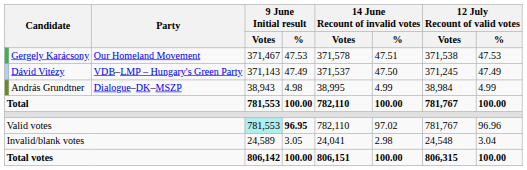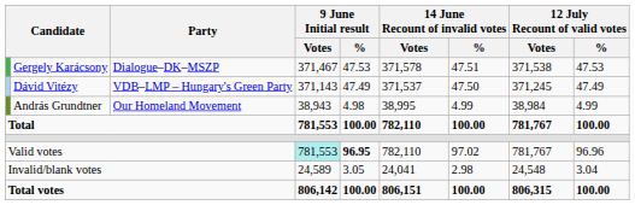 <table class="wikitable">
 <tr>
 <th colspan="2" rowspan="2">Candidate</th>
 <th rowspan="2">Party</th>
 <th colspan="2">9 June<br>Initial result</th>
 <th colspan="2">14 June<br>Recount of invalid votes</th>
 <th colspan="2">12 July<br>Recount of valid votes</th>
 </tr>
 <tr>
 <th>Votes</th>
 <th>%</th>
 <th>Votes</th>
 <th>%</th>
 <th>Votes</th>
 <th>%</th>
 </tr>
 <tr>
 <td style="background:#3CB34D;"></td>
 <td><a href='#'>Gergely Karácsony</a></td>
-<td><a href='#'>Our Homeland Movement</a></td>
+<td><a href='#'>Dialogue</a>–<a href='#'>DK</a>–<a href='#'>MSZP</a></td>
 <td>371,467</td>
 <td>47.53</td>
 <td>371,578</td>
 <td>47.51</td>
 <td>371,538</td>
 <td>47.53</td>
 </tr>
 <tr>
 <td style="background:#B1D0EF;"></td>
 <td><a href='#'>Dávid Vitézy</a></td>
 <td><a href='#'>VDB</a>–<a href='#'>LMP – Hungary's Green Party</a></td>
 <td>371,143</td>
 <td>47.49</td>
 <td>371,537</td>
 <td>47.50</td>
 <td>371,245</td>
 <td>47.49</td>
 </tr>
 <tr>
 <td style="background:#688D1B;"></td>
 <td>András Grundtner</td>
-<td><a href='#'>Dialogue</a>–<a href='#'>DK</a>–<a href='#'>MSZP</a></td>
+<td><a href='#'>Our Homeland Movement</a></td>
 <td>38,943</td>
 <td>4.98</td>
 <td>38,995</td>
 <td>4.99</td>
 <td>38,984</td>
 <td>4.99</td>
 </tr>
 <tr>
 <td colspan="3"><strong>Total</strong></td>
 <td><strong>781,553</strong></td>
 <td><strong>100.00</strong></td>
 <td><strong>782,110</strong></td>
 <td><strong>100.00</strong></td>
 <td><strong>781,767</strong></td>
 <td><strong>100.00</strong></td>
 </tr>
 <tr>
 <td colspan="9" style="background:#E0E0E0; height:2px;"></td>
 </tr>
 <tr>
 <td colspan="3">Valid votes</td>
 <td style="background: paleturquoise;">781,553</td>
 <td><strong>96.95</strong></td>
 <td>782,110</td>
 <td>97.02</td>
 <td>781,767</td>
 <td>96.96</td>
 </tr>
 <tr>
 <td colspan="3">Invalid/blank votes</td>
 <td>24,589</td>
 <td>3.05</td>
 <td>24,041</td>
 <td>2.98</td>
 <td>24,548</td>
 <td>3.04</td>
 </tr>
 <tr>
 <td colspan="3"><strong>Total votes</strong></td>
 <td><strong>806,142</strong></td>
 <td><strong>100.00</strong></td>
 <td><strong>806,151</strong></td>
 <td><strong>100.00</strong></td>
 <td><strong>806,315</strong></td>
 <td><strong>100.00</strong></td>
 </tr>
 </table>
